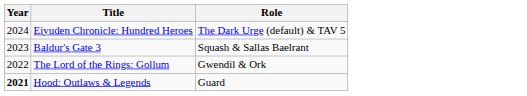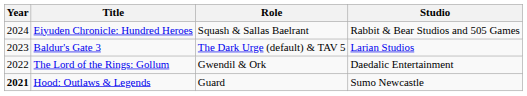 <table class="wikitable">
 <tr>
 <th>Year</th>
 <th>Title</th>
 <th>Role</th>
+<th>Studio</th>
 </tr>
 <tr>
 <td rowspan="1">2024</td>
 <td><a href='#'>Eiyuden Chronicle: Hundred Heroes</a></td>
-<td><a href='#'>The Dark Urge</a> (default) & TAV 5</td>
+<td>Squash & Sallas Baelrant</td>
+<td>Rabbit & Bear Studios and 505 Games</td>
 </tr>
 <tr>
 <td rowspan="1">2023</td>
 <td><a href='#'>Baldur's Gate 3</a></td>
-<td>Squash & Sallas Baelrant</td>
+<td><a href='#'>The Dark Urge</a> (default) & TAV 5</td>
+<td><a href='#'>Larian Studios</a></td>
 </tr>
 <tr>
 <td rowspan="1">2022</td>
 <td><a href='#'>The Lord of the Rings: Gollum</a></td>
 <td>Gwendil & Ork</td>
+<td>Daedalic Entertainment</td>
 </tr>
 <tr>
 <td rowspan="1"><strong>2021</strong></td>
 <td><a href='#'>Hood: Outlaws & Legends</a></td>
 <td>Guard</td>
+<td>Sumo Newcastle</td>
 </tr>
 </table>
